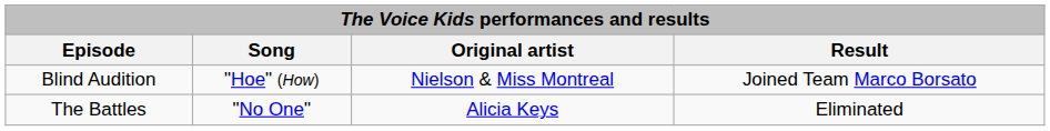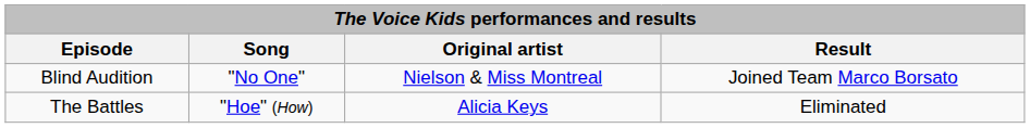 <table class="wikitable collapsible" style="width:70%; margin:1em auto 1em auto; text-align:center;">
 <tr>
 <th colspan="4" style="background:#BFBFBF;"><em>The Voice Kids</em> performances and results</th>
 </tr>
 <tr>
 <th scope="col">Episode</th>
 <th scope="col">Song</th>
 <th scope="col">Original artist</th>
 <th scope="col">Result</th>
 </tr>
 <tr>
 <td>Blind Audition</td>
-<td>"<a href='#'>Hoe</a>" <small>(<em>How</em>)</small></td>
+<td>"<a href='#'>No One</a>"</td>
 <td><a href='#'>Nielson</a> & <a href='#'>Miss Montreal</a></td>
 <td>Joined Team <a href='#'>Marco Borsato</a></td>
 </tr>
 <tr>
 <td>The Battles</td>
-<td>"<a href='#'>No One</a>"</td>
+<td>"<a href='#'>Hoe</a>" <small>(<em>How</em>)</small></td>
 <td><a href='#'>Alicia Keys</a></td>
 <td>Eliminated</td>
 </tr>
 </table>
